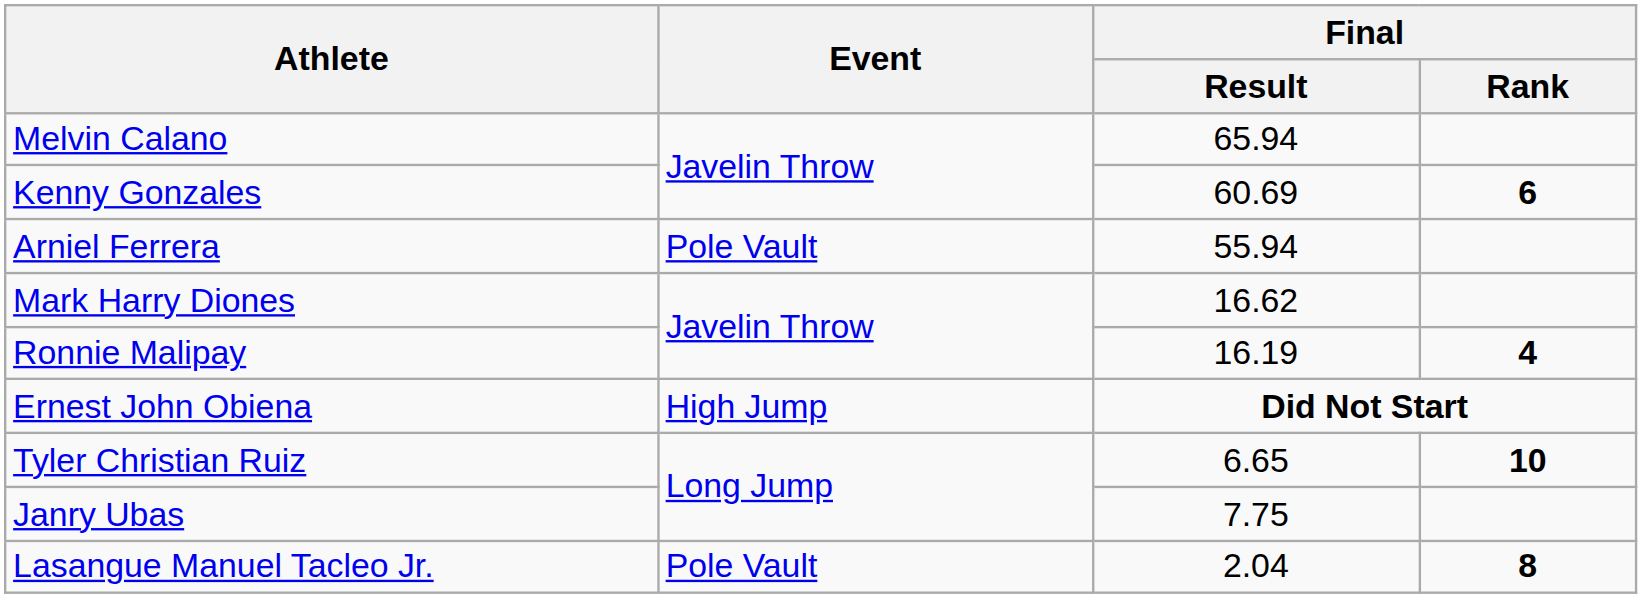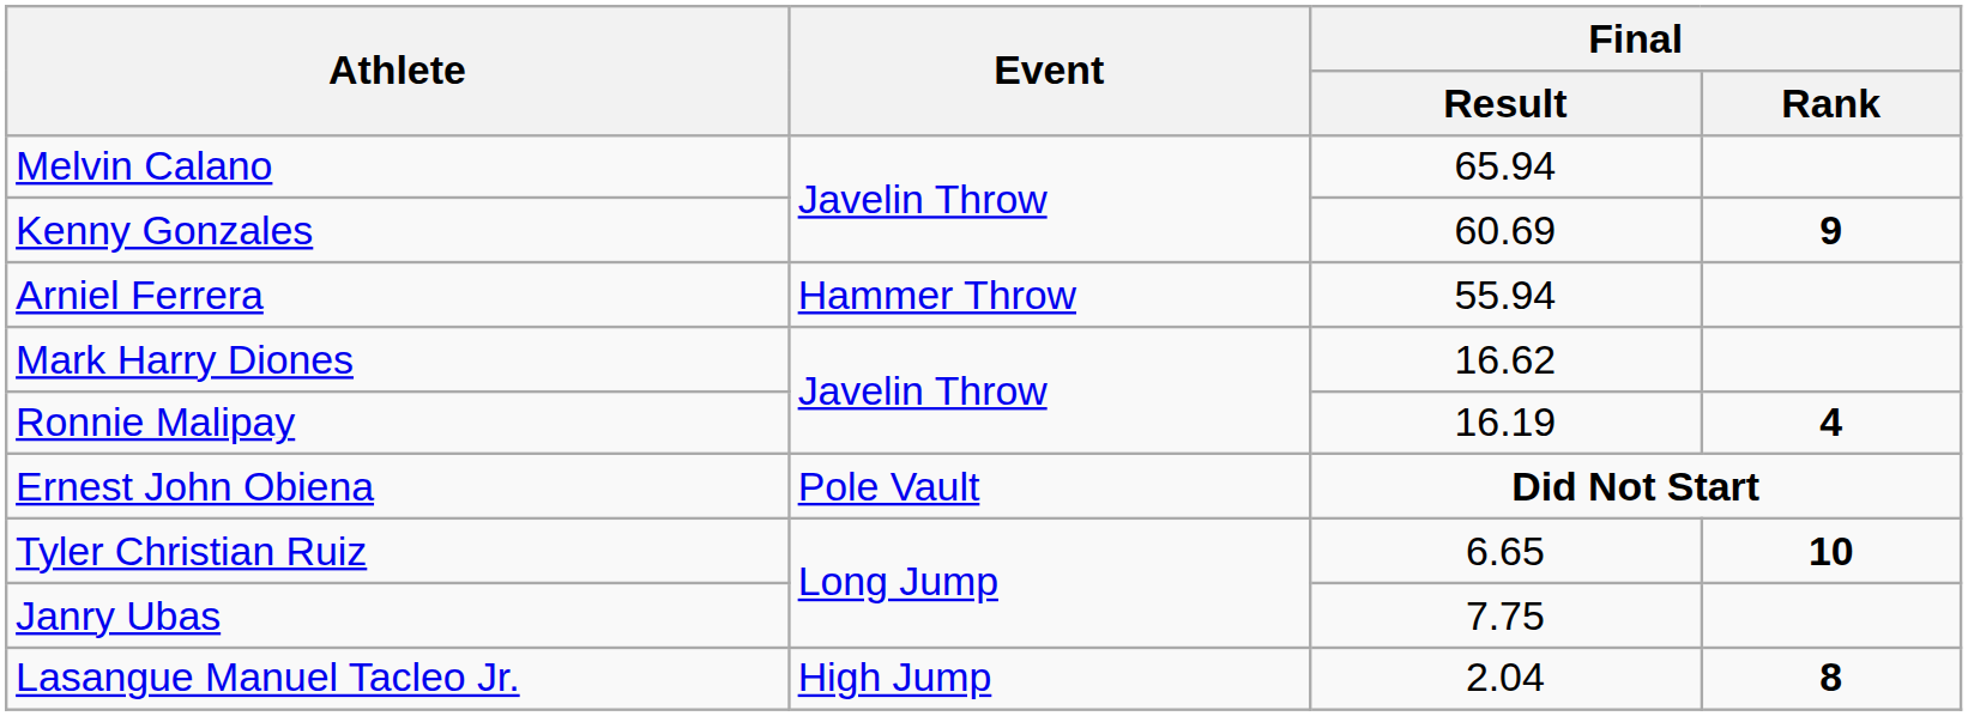 <table class="wikitable" width="55%" style="text-align:center; font-size:90%">
 <tr>
 <th rowspan="2" width="30%">Athlete</th>
 <th rowspan="2" width="20%">Event</th>
 <th colspan="2" width="25%">Final</th>
 </tr>
 <tr>
 <th width="15%">Result</th>
 <th>Rank</th>
 </tr>
 <tr>
 <td style="text-align:left;"><a href='#'>Melvin Calano</a></td>
 <td rowspan="2" align="left"><a href='#'>Javelin Throw</a></td>
 <td>65.94</td>
 <td></td>
 </tr>
 <tr>
 <td style="text-align:left;"><a href='#'>Kenny Gonzales</a></td>
 <td>60.69</td>
-<td><strong>6</strong></td>
+<td><strong>9</strong></td>
 </tr>
 <tr>
 <td style="text-align:left;"><a href='#'>Arniel Ferrera</a></td>
-<td align="left"><a href='#'>Pole Vault</a></td>
+<td align="left"><a href='#'>Hammer Throw</a></td>
 <td>55.94</td>
 <td></td>
 </tr>
 <tr>
 <td style="text-align:left;"><a href='#'>Mark Harry Diones</a></td>
 <td rowspan="2" align="left"><a href='#'>Javelin Throw</a></td>
 <td>16.62</td>
 <td></td>
 </tr>
 <tr>
 <td style="text-align:left;"><a href='#'>Ronnie Malipay</a></td>
 <td>16.19</td>
 <td><strong>4</strong></td>
 </tr>
 <tr>
 <td style="text-align:left;"><a href='#'>Ernest John Obiena</a></td>
-<td align="left"><a href='#'>High Jump</a></td>
+<td align="left"><a href='#'>Pole Vault</a></td>
 <td colspan=2><strong>Did Not Start</strong></td>
 </tr>
 <tr>
 <td style="text-align:left;"><a href='#'>Tyler Christian Ruiz</a></td>
 <td rowspan="2" align="left"><a href='#'>Long Jump</a></td>
 <td>6.65</td>
 <td><strong>10</strong></td>
 </tr>
 <tr>
 <td style="text-align:left;"><a href='#'>Janry Ubas</a></td>
 <td>7.75</td>
 <td></td>
 </tr>
 <tr>
 <td style="text-align:left;"><a href='#'>Lasangue Manuel Tacleo Jr.</a></td>
-<td align="left"><a href='#'>Pole Vault</a></td>
+<td align="left"><a href='#'>High Jump</a></td>
 <td>2.04</td>
 <td><strong>8</strong></td>
 </tr>
 </table>
